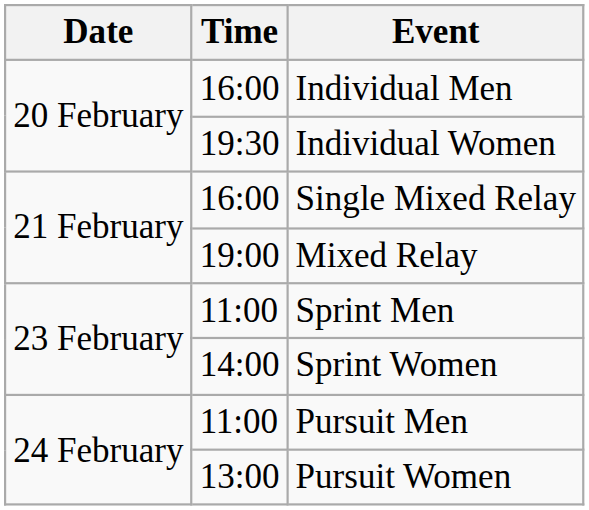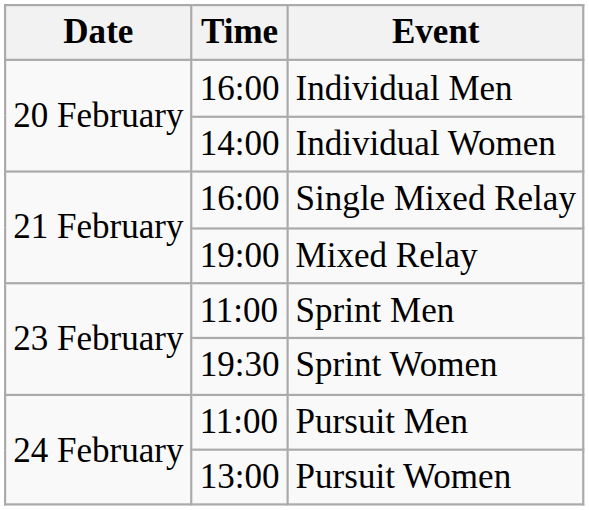 <table class="wikitable">
 <tr>
 <th>Date</th>
 <th>Time</th>
 <th>Event</th>
 </tr>
 <tr>
 <td rowspan=2>20 February</td>
 <td>16:00</td>
 <td>Individual Men</td>
 </tr>
 <tr>
-<td>19:30</td>
+<td>14:00</td>
 <td>Individual Women</td>
 </tr>
 <tr>
 <td rowspan=2>21 February</td>
 <td>16:00</td>
 <td>Single Mixed Relay</td>
 </tr>
 <tr>
 <td>19:00</td>
 <td>Mixed Relay</td>
 </tr>
 <tr>
 <td rowspan=2>23 February</td>
 <td>11:00</td>
 <td>Sprint Men</td>
 </tr>
 <tr>
-<td>14:00</td>
+<td>19:30</td>
 <td>Sprint Women</td>
 </tr>
 <tr>
 <td rowspan=2>24 February</td>
 <td>11:00</td>
 <td>Pursuit Men</td>
 </tr>
 <tr>
 <td>13:00</td>
 <td>Pursuit Women</td>
 </tr>
 </table>
